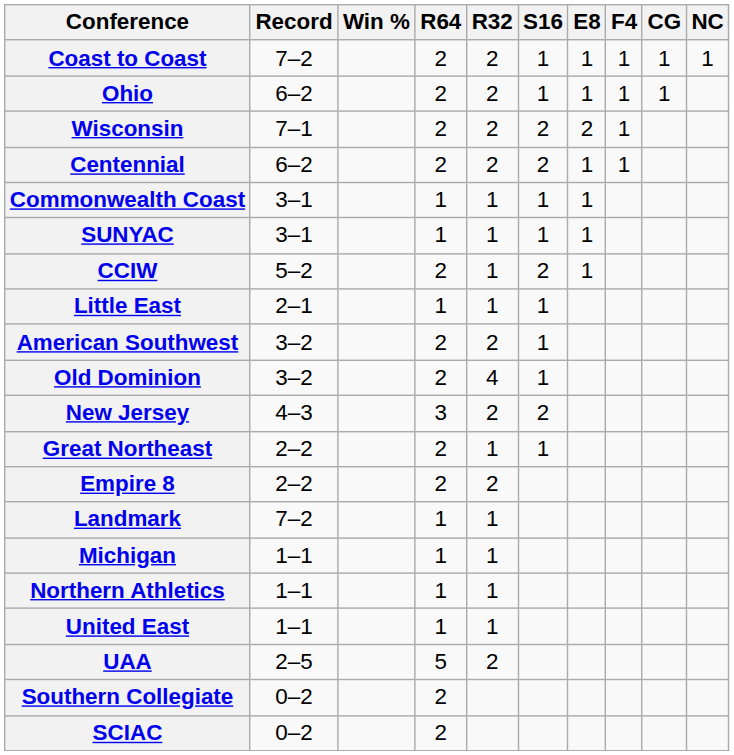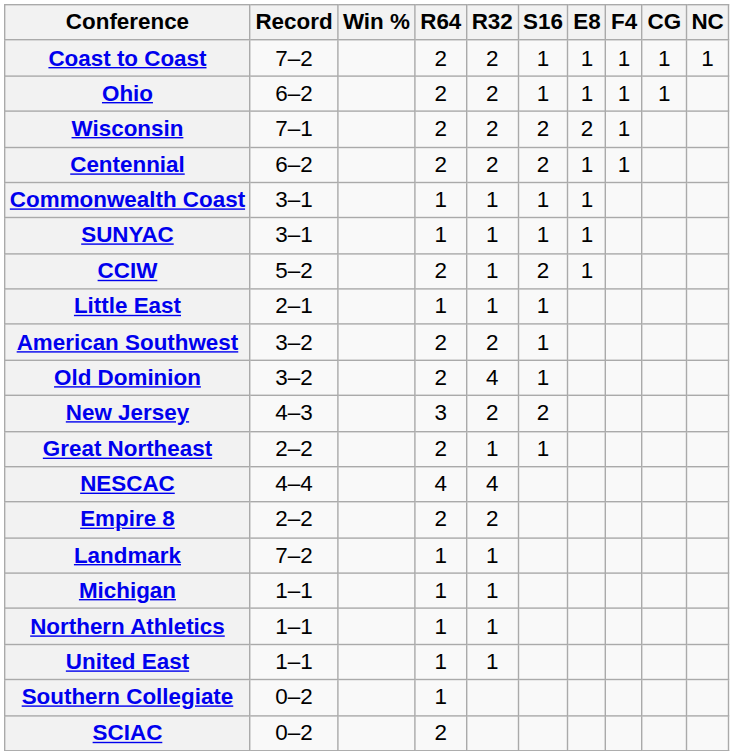 <table class="wikitable sortable plainrowheaders" style="text-align:center;">
 <tr>
 <th scope="col">Conference</th>
 <th scope="col">Record</th>
 <th scope="col">Win %</th>
 <th scope="col">R64</th>
 <th scope="col">R32</th>
 <th scope="col">S16</th>
 <th scope="col">E8</th>
 <th scope="col">F4</th>
 <th scope="col">CG</th>
 <th scope="col">NC</th>
 </tr>
 <tr>
 <th scope="row"><a href='#'>Coast to Coast</a></th>
 <td>7–2</td>
 <td></td>
 <td>2</td>
 <td>2</td>
 <td>1</td>
 <td>1</td>
 <td>1</td>
 <td>1</td>
 <td>1</td>
 </tr>
 <tr>
 <th scope="row"><a href='#'>Ohio</a></th>
 <td>6–2</td>
 <td></td>
 <td>2</td>
 <td>2</td>
 <td>1</td>
 <td>1</td>
 <td>1</td>
 <td>1</td>
 <td></td>
 </tr>
 <tr>
 <th scope="row"><a href='#'>Wisconsin</a></th>
 <td>7–1</td>
 <td></td>
 <td>2</td>
 <td>2</td>
 <td>2</td>
 <td>2</td>
 <td>1</td>
 <td></td>
 <td></td>
 </tr>
 <tr>
 <th scope="row"><a href='#'>Centennial</a></th>
 <td>6–2</td>
 <td></td>
 <td>2</td>
 <td>2</td>
 <td>2</td>
 <td>1</td>
 <td>1</td>
 <td></td>
 <td></td>
 </tr>
 <tr>
 <th scope="row"><a href='#'>Commonwealth Coast</a></th>
 <td>3–1</td>
 <td></td>
 <td>1</td>
 <td>1</td>
 <td>1</td>
 <td>1</td>
 <td></td>
 <td></td>
 <td></td>
 </tr>
 <tr>
 <th scope="row"><a href='#'>SUNYAC</a></th>
 <td>3–1</td>
 <td></td>
 <td>1</td>
 <td>1</td>
 <td>1</td>
 <td>1</td>
 <td></td>
 <td></td>
 <td></td>
 </tr>
 <tr>
 <th scope="row"><a href='#'>CCIW</a></th>
 <td>5–2</td>
 <td></td>
 <td>2</td>
 <td>1</td>
 <td>2</td>
 <td>1</td>
 <td></td>
 <td></td>
 <td></td>
 </tr>
 <tr>
 <th scope="row"><a href='#'>Little East</a></th>
 <td>2–1</td>
 <td></td>
 <td>1</td>
 <td>1</td>
 <td>1</td>
 <td></td>
 <td></td>
 <td></td>
 <td></td>
 </tr>
 <tr>
 <th scope="row"><a href='#'>American Southwest</a></th>
 <td>3–2</td>
 <td></td>
 <td>2</td>
 <td>2</td>
 <td>1</td>
 <td></td>
 <td></td>
 <td></td>
 <td></td>
 </tr>
 <tr>
 <th scope="row"><a href='#'>Old Dominion</a></th>
 <td>3–2</td>
 <td></td>
 <td>2</td>
 <td>4</td>
 <td>1</td>
 <td></td>
 <td></td>
 <td></td>
 <td></td>
 </tr>
 <tr>
 <th scope="row"><a href='#'>New Jersey</a></th>
 <td>4–3</td>
 <td></td>
 <td>3</td>
 <td>2</td>
 <td>2</td>
 <td></td>
 <td></td>
 <td></td>
 <td></td>
 </tr>
 <tr>
 <th scope="row"><a href='#'>Great Northeast</a></th>
 <td>2–2</td>
 <td></td>
 <td>2</td>
 <td>1</td>
 <td>1</td>
 <td></td>
 <td></td>
 <td></td>
 <td></td>
 </tr>
 <tr>
+<th scope="row"><a href='#'>NESCAC</a></th>
+<td>4–4</td>
+<td></td>
+<td>4</td>
+<td>4</td>
+<td></td>
+<td></td>
+<td></td>
+<td></td>
+<td></td>
+</tr>
+<tr>
 <th scope="row"><a href='#'>Empire 8</a></th>
 <td>2–2</td>
 <td></td>
 <td>2</td>
 <td>2</td>
 <td></td>
 <td></td>
 <td></td>
 <td></td>
 <td></td>
 </tr>
 <tr>
 <th scope="row"><a href='#'>Landmark</a></th>
 <td>7–2</td>
 <td></td>
 <td>1</td>
 <td>1</td>
 <td></td>
 <td></td>
 <td></td>
 <td></td>
 <td></td>
 </tr>
 <tr>
 <th scope="row"><a href='#'>Michigan</a></th>
 <td>1–1</td>
 <td></td>
 <td>1</td>
 <td>1</td>
 <td></td>
 <td></td>
 <td></td>
 <td></td>
 <td></td>
 </tr>
 <tr>
 <th scope="row"><a href='#'>Northern Athletics</a></th>
 <td>1–1</td>
 <td></td>
 <td>1</td>
 <td>1</td>
 <td></td>
 <td></td>
 <td></td>
 <td></td>
 <td></td>
 </tr>
 <tr>
 <th scope="row"><a href='#'>United East</a></th>
 <td>1–1</td>
 <td></td>
 <td>1</td>
 <td>1</td>
 <td></td>
 <td></td>
 <td></td>
 <td></td>
 <td></td>
 </tr>
 <tr>
-<th scope="row"><a href='#'>UAA</a></th>
-<td>2–5</td>
-<td></td>
-<td>5</td>
-<td>2</td>
-<td></td>
-<td></td>
-<td></td>
-<td></td>
-<td></td>
-</tr>
-<tr>
 <th scope="row"><a href='#'>Southern Collegiate</a></th>
 <td>0–2</td>
 <td></td>
-<td>2</td>
+<td>1</td>
 <td></td>
 <td></td>
 <td></td>
 <td></td>
 <td></td>
 <td></td>
 </tr>
 <tr>
 <th scope="row"><a href='#'>SCIAC</a></th>
 <td>0–2</td>
 <td></td>
 <td>2</td>
 <td></td>
 <td></td>
 <td></td>
 <td></td>
 <td></td>
 <td></td>
 </tr>
 <tr>
 </tr>
 </table>
